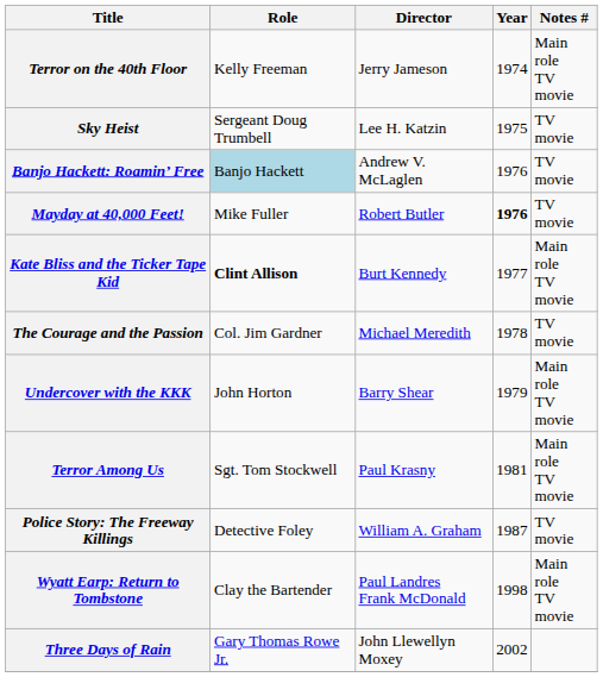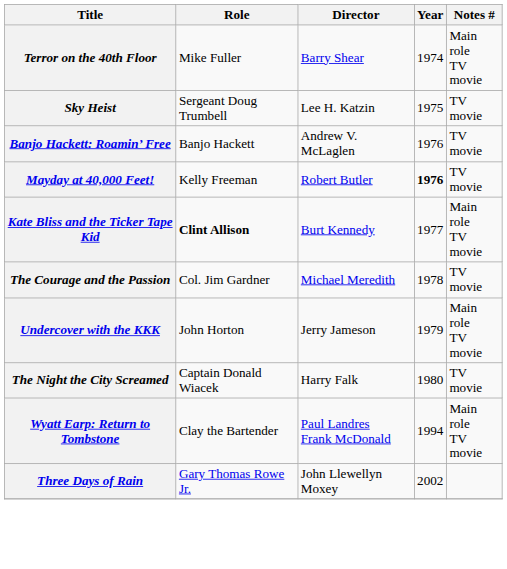 <table class="wikitable plainrowheaders sortable">
 <tr>
 <th scope="col">Title</th>
 <th scope="col">Role</th>
 <th scope="col">Director</th>
 <th scope="col">Year</th>
 <th scope="col" class="unsortable">Notes #</th>
 </tr>
 <tr>
 <th scope="row"><em>Terror on the 40th Floor</em></th>
-<td>Kelly Freeman</td>
-<td>Jerry Jameson</td>
+<td>Mike Fuller</td>
+<td><a href='#'>Barry Shear</a></td>
 <td>1974</td>
 <td>Main role<br>TV movie</td>
 </tr>
 <tr>
 <th scope="row"><em>Sky Heist</em></th>
 <td>Sergeant Doug Trumbell</td>
 <td>Lee H. Katzin</td>
 <td>1975</td>
 <td>TV movie</td>
 </tr>
 <tr>
 <th scope="row"><em><a href='#'>Banjo Hackett: Roamin’ Free</a></em></th>
-<td style="background: lightblue;">Banjo Hackett</td>
+<td>Banjo Hackett</td>
 <td>Andrew V. McLaglen</td>
 <td>1976</td>
 <td>TV movie</td>
 </tr>
 <tr>
 <th scope="row"><em><a href='#'>Mayday at 40,000 Feet!</a></em></th>
-<td>Mike Fuller</td>
+<td>Kelly Freeman</td>
 <td><a href='#'>Robert Butler</a></td>
 <td><strong>1976</strong></td>
 <td>TV movie</td>
 </tr>
 <tr>
 <th scope="row"><em><a href='#'>Kate Bliss and the Ticker Tape Kid</a></em></th>
 <td><strong>Clint Allison</strong></td>
 <td><a href='#'>Burt Kennedy</a></td>
 <td>1977</td>
 <td>Main role<br>TV movie</td>
 </tr>
 <tr>
 <th scope="row"><em>The Courage and the Passion</em></th>
 <td>Col. Jim Gardner</td>
 <td><a href='#'>Michael Meredith</a></td>
 <td>1978</td>
 <td>TV movie</td>
 </tr>
 <tr>
 <th scope="row"><em><a href='#'>Undercover with the KKK</a></em></th>
 <td>John Horton</td>
-<td><a href='#'>Barry Shear</a></td>
+<td>Jerry Jameson</td>
 <td>1979</td>
 <td>Main role<br>TV movie</td>
 </tr>
 <tr>
-<th scope="row"><em><a href='#'>Terror Among Us</a></em></th>
-<td>Sgt. Tom Stockwell</td>
-<td><a href='#'>Paul Krasny</a></td>
-<td>1981</td>
-<td>Main role<br>TV movie</td>
-</tr>
-<tr>
-<th scope="row"><em>Police Story: The Freeway Killings</em></th>
-<td>Detective Foley</td>
-<td><a href='#'>William A. Graham</a></td>
-<td>1987</td>
+<th scope="row"><em>The Night the City Screamed</em></th>
+<td>Captain Donald Wiacek</td>
+<td>Harry Falk</td>
+<td>1980</td>
 <td>TV movie</td>
 </tr>
 <tr>
 <th scope="row"><em><a href='#'>Wyatt Earp: Return to Tombstone</a></em></th>
 <td>Clay the Bartender</td>
 <td><a href='#'>Paul Landres</a><br><a href='#'>Frank McDonald</a></td>
-<td>1998</td>
+<td>1994</td>
 <td>Main role<br>TV movie</td>
 </tr>
 <tr>
 <th scope="row"><em><a href='#'>Three Days of Rain</a></em></th>
 <td><a href='#'>Gary Thomas Rowe Jr.</a></td>
 <td>John Llewellyn Moxey</td>
 <td>2002</td>
 <td></td>
 </tr>
 <tr>
 </tr>
 </table>
